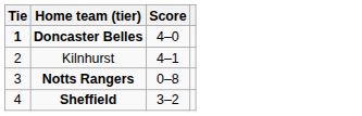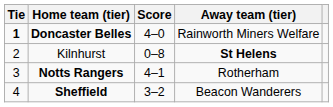 <table class="wikitable" style="text-align:center; font-size:85%">
 <tr>
 <th>Tie</th>
 <th>Home team (tier)</th>
 <th>Score</th>
+<th>Away team (tier)</th>
 <th></th>
 </tr>
 <tr>
 <td align="center"><strong>1</strong></td>
 <td><strong>Doncaster Belles</strong></td>
 <td align="center">4–0</td>
+<td>Rainworth Miners Welfare</td>
 <td></td>
 </tr>
 <tr>
 <td align="center">2</td>
 <td>Kilnhurst</td>
-<td align="center">4–1</td>
+<td align="center">0–8</td>
+<td><strong>St Helens</strong></td>
 <td></td>
 </tr>
 <tr>
 <td align="center">3</td>
 <td><strong>Notts Rangers</strong></td>
-<td align="center">0–8</td>
+<td align="center">4–1</td>
+<td>Rotherham</td>
 <td></td>
 </tr>
 <tr>
 <td align="center">4</td>
 <td><strong>Sheffield</strong></td>
 <td align="center">3–2</td>
+<td>Beacon Wanderers</td>
 <td></td>
 </tr>
 </table>
